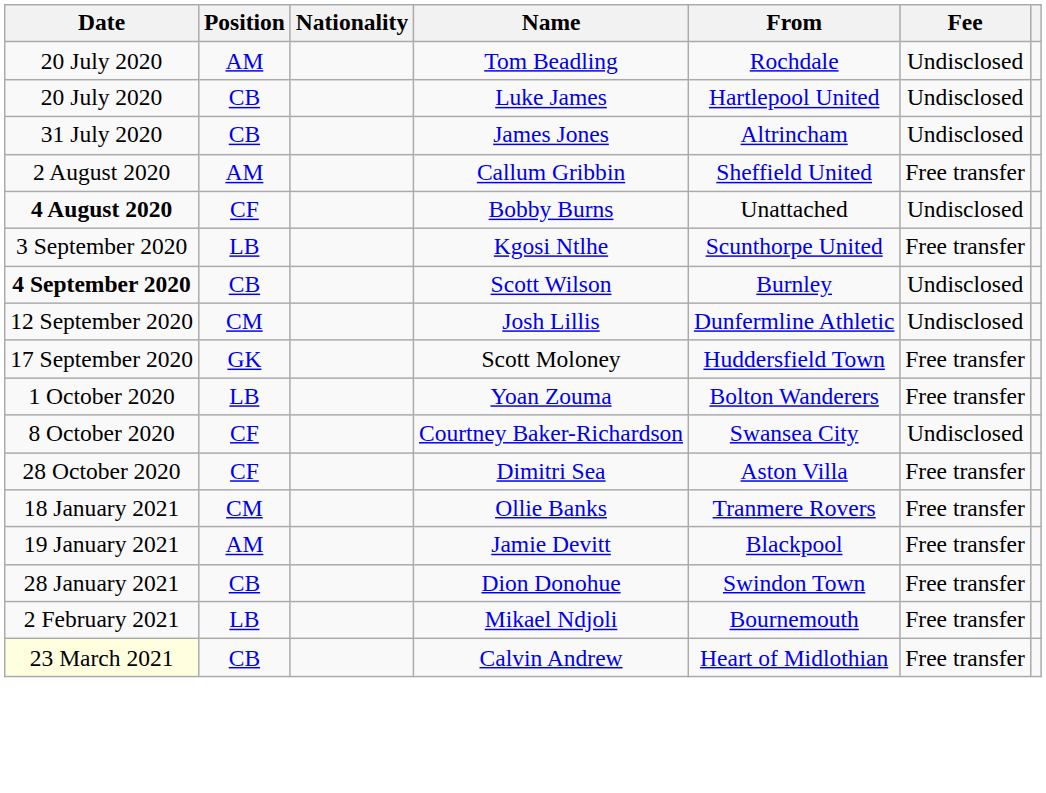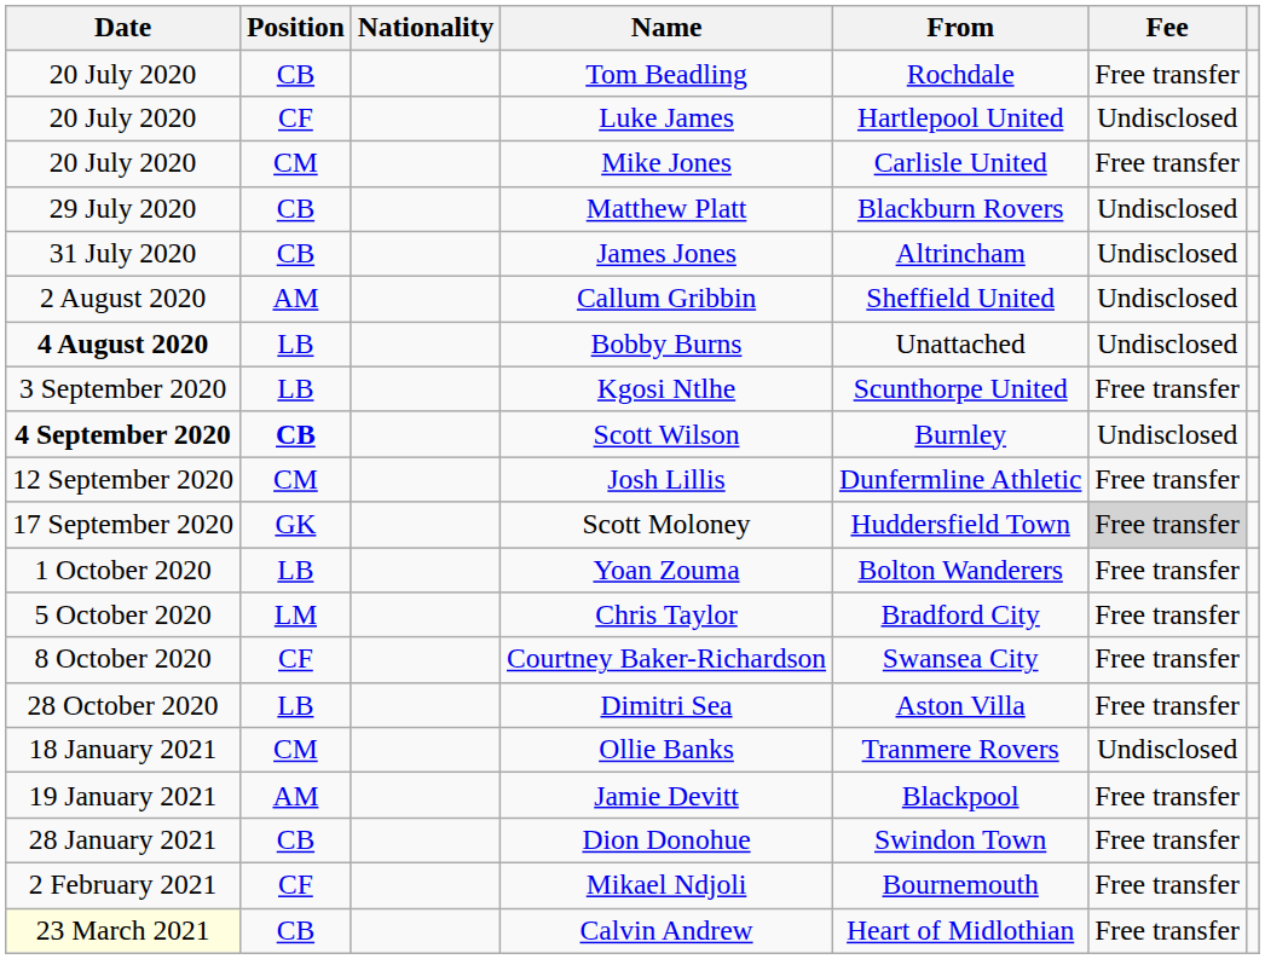 <table class="wikitable" style="text-align:center;">
 <tr>
 <th>Date</th>
 <th>Position</th>
 <th>Nationality</th>
 <th>Name</th>
 <th>From</th>
 <th>Fee</th>
 <th></th>
 </tr>
 <tr>
 <td>20 July 2020</td>
-<td><a href='#'>AM</a></td>
+<td><a href='#'>CB</a></td>
 <td></td>
 <td><a href='#'>Tom Beadling</a></td>
 <td> <a href='#'>Rochdale</a></td>
+<td>Free transfer</td>
+<td></td>
+</tr>
+<tr>
+<td>20 July 2020</td>
+<td><a href='#'>CF</a></td>
+<td></td>
+<td><a href='#'>Luke James</a></td>
+<td> <a href='#'>Hartlepool United</a></td>
 <td>Undisclosed</td>
 <td></td>
 </tr>
 <tr>
 <td>20 July 2020</td>
+<td><a href='#'>CM</a></td>
+<td></td>
+<td><a href='#'>Mike Jones</a></td>
+<td> <a href='#'>Carlisle United</a></td>
+<td>Free transfer</td>
+<td></td>
+</tr>
+<tr>
+<td>29 July 2020</td>
 <td><a href='#'>CB</a></td>
 <td></td>
-<td><a href='#'>Luke James</a></td>
-<td> <a href='#'>Hartlepool United</a></td>
+<td><a href='#'>Matthew Platt</a></td>
+<td> <a href='#'>Blackburn Rovers</a></td>
 <td>Undisclosed</td>
 <td></td>
 </tr>
 <tr>
 <td>31 July 2020</td>
 <td><a href='#'>CB</a></td>
 <td></td>
 <td><a href='#'>James Jones</a></td>
 <td> <a href='#'>Altrincham</a></td>
 <td>Undisclosed</td>
 <td></td>
 </tr>
 <tr>
 <td>2 August 2020</td>
 <td><a href='#'>AM</a></td>
 <td></td>
 <td><a href='#'>Callum Gribbin</a></td>
 <td> <a href='#'>Sheffield United</a></td>
-<td>Free transfer</td>
+<td>Undisclosed</td>
 <td></td>
 </tr>
 <tr>
 <td><strong>4 August 2020</strong></td>
-<td><a href='#'>CF</a></td>
+<td><a href='#'>LB</a></td>
 <td></td>
 <td><a href='#'>Bobby Burns</a></td>
 <td>Unattached</td>
 <td>Undisclosed</td>
 <td></td>
 </tr>
 <tr>
 <td>3 September 2020</td>
 <td><a href='#'>LB</a></td>
 <td></td>
 <td><a href='#'>Kgosi Ntlhe</a></td>
 <td> <a href='#'>Scunthorpe United</a></td>
 <td>Free transfer</td>
 <td></td>
 </tr>
 <tr>
 <td><strong>4 September 2020</strong></td>
-<td><a href='#'>CB</a></td>
+<td><strong><a href='#'>CB</a></strong></td>
 <td></td>
 <td><a href='#'>Scott Wilson</a></td>
 <td> <a href='#'>Burnley</a></td>
 <td>Undisclosed</td>
 <td></td>
 </tr>
 <tr>
 <td>12 September 2020</td>
 <td><a href='#'>CM</a></td>
 <td></td>
 <td><a href='#'>Josh Lillis</a></td>
 <td> <a href='#'>Dunfermline Athletic</a></td>
-<td>Undisclosed</td>
+<td>Free transfer</td>
 <td></td>
 </tr>
 <tr>
 <td>17 September 2020</td>
 <td><a href='#'>GK</a></td>
 <td></td>
 <td>Scott Moloney</td>
 <td> <a href='#'>Huddersfield Town</a></td>
-<td>Free transfer</td>
+<td style="background: lightgrey;">Free transfer</td>
 <td></td>
 </tr>
 <tr>
 <td>1 October 2020</td>
 <td><a href='#'>LB</a></td>
 <td></td>
 <td><a href='#'>Yoan Zouma</a></td>
 <td> <a href='#'>Bolton Wanderers</a></td>
 <td>Free transfer</td>
 <td></td>
 </tr>
 <tr>
+<td>5 October 2020</td>
+<td><a href='#'>LM</a></td>
+<td></td>
+<td><a href='#'>Chris Taylor</a></td>
+<td> <a href='#'>Bradford City</a></td>
+<td>Free transfer</td>
+<td></td>
+</tr>
+<tr>
 <td>8 October 2020</td>
 <td><a href='#'>CF</a></td>
 <td></td>
 <td><a href='#'>Courtney Baker-Richardson</a></td>
 <td> <a href='#'>Swansea City</a></td>
-<td>Undisclosed</td>
+<td>Free transfer</td>
 <td></td>
 </tr>
 <tr>
 <td>28 October 2020</td>
-<td><a href='#'>CF</a></td>
+<td><a href='#'>LB</a></td>
 <td></td>
 <td><a href='#'>Dimitri Sea</a></td>
 <td> <a href='#'>Aston Villa</a></td>
 <td>Free transfer</td>
 <td></td>
 </tr>
 <tr>
 <td>18 January 2021</td>
 <td><a href='#'>CM</a></td>
 <td></td>
 <td><a href='#'>Ollie Banks</a></td>
 <td> <a href='#'>Tranmere Rovers</a></td>
-<td>Free transfer</td>
+<td>Undisclosed</td>
 <td></td>
 </tr>
 <tr>
 <td>19 January 2021</td>
 <td><a href='#'>AM</a></td>
 <td></td>
 <td><a href='#'>Jamie Devitt</a></td>
 <td> <a href='#'>Blackpool</a></td>
 <td>Free transfer</td>
 <td></td>
 </tr>
 <tr>
 <td>28 January 2021</td>
 <td><a href='#'>CB</a></td>
 <td></td>
 <td><a href='#'>Dion Donohue</a></td>
 <td> <a href='#'>Swindon Town</a></td>
 <td>Free transfer</td>
 <td></td>
 </tr>
 <tr>
 <td>2 February 2021</td>
-<td><a href='#'>LB</a></td>
+<td><a href='#'>CF</a></td>
 <td></td>
 <td><a href='#'>Mikael Ndjoli</a></td>
 <td> <a href='#'>Bournemouth</a></td>
 <td>Free transfer</td>
 <td></td>
 </tr>
 <tr>
 <td style="background: lightyellow;">23 March 2021</td>
 <td><a href='#'>CB</a></td>
 <td></td>
 <td><a href='#'>Calvin Andrew</a></td>
 <td> <a href='#'>Heart of Midlothian</a></td>
 <td>Free transfer</td>
 <td></td>
 </tr>
 </table>
